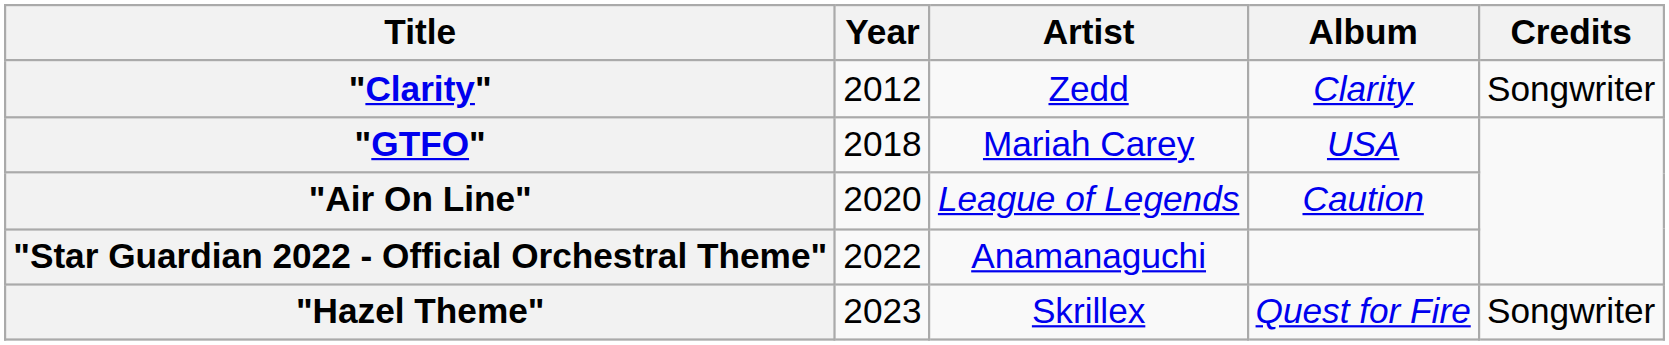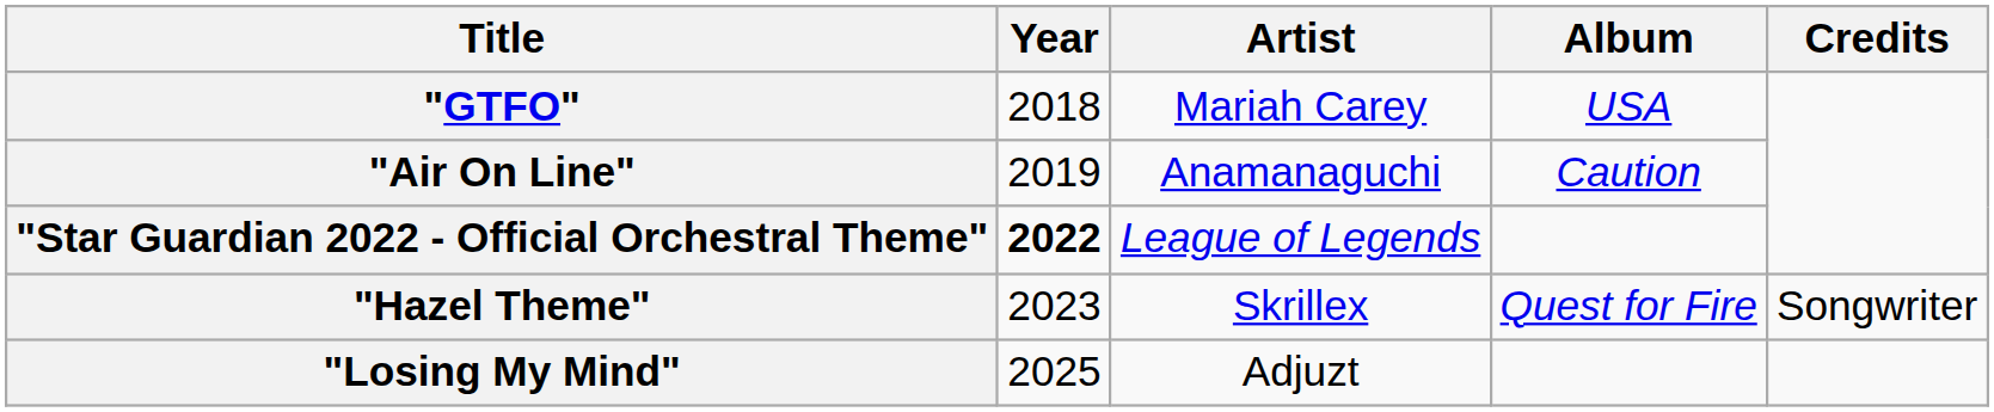 <table class="wikitable plainrowheaders" style="text-align:center;">
 <tr>
 <th scope="col">Title</th>
 <th scope="col">Year</th>
 <th scope="col">Artist</th>
 <th scope="col">Album</th>
 <th scope="col">Credits</th>
-</tr>
-<tr>
-<th scope="row">"<a href='#'>Clarity</a>"</th>
-<td>2012</td>
-<td><a href='#'>Zedd</a></td>
-<td><em><a href='#'>Clarity</a></em></td>
-<td>Songwriter</td>
 </tr>
 <tr>
 <th scope="row">"<a href='#'>GTFO</a>"</th>
 <td>2018</td>
 <td><a href='#'>Mariah Carey</a></td>
 <td><em><a href='#'>USA</a></em></td>
 <td rowspan="3"></td>
 </tr>
 <tr>
 <th scope="row">"Air On Line"</th>
-<td>2020</td>
-<td><em><a href='#'>League of Legends</a></em></td>
+<td>2019</td>
+<td><a href='#'>Anamanaguchi</a></td>
 <td><em><a href='#'>Caution</a></em></td>
 </tr>
 <tr>
 <th scope="row">"Star Guardian 2022 - Official Orchestral Theme"</th>
-<td>2022</td>
-<td><a href='#'>Anamanaguchi</a></td>
+<td><strong>2022</strong></td>
+<td><em><a href='#'>League of Legends</a></em></td>
 <td></td>
 </tr>
 <tr>
 <th scope="row">"Hazel Theme"</th>
 <td>2023</td>
 <td><a href='#'>Skrillex</a></td>
 <td><em><a href='#'>Quest for Fire</a></em></td>
 <td>Songwriter</td>
 </tr>
+<tr>
+<th scope="row">"Losing My Mind"</th>
+<td>2025</td>
+<td>Adjuzt</td>
+<td></td>
+<td></td>
+</tr>
 </table>
